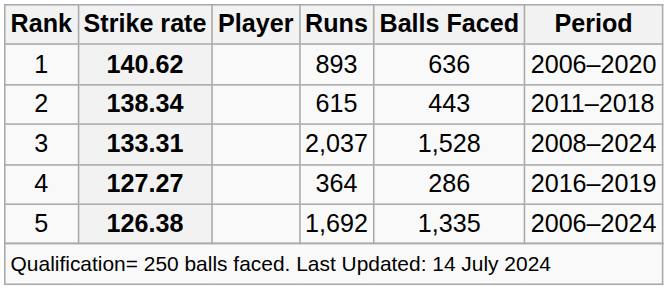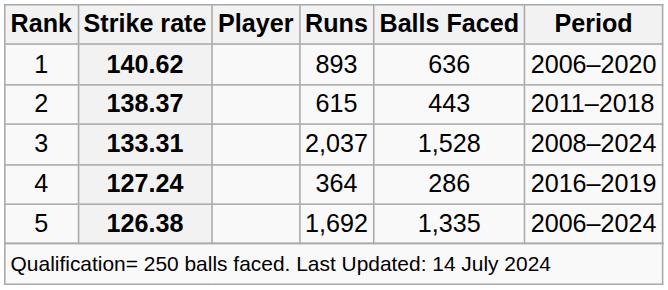 <table class="wikitable sortable">
 <tr>
 <th scope=col>Rank</th>
 <th scope=col>Strike rate</th>
 <th scope=col>Player</th>
 <th scope=col>Runs</th>
 <th scope=col>Balls Faced</th>
 <th scope=col>Period</th>
 </tr>
 <tr>
 <td align=center>1</td>
 <th scope=row style=text-align:center;>140.62</th>
 <td></td>
 <td align=center>893</td>
 <td align=center>636</td>
 <td>2006–2020</td>
 </tr>
 <tr>
 <td align=center>2</td>
-<th scope=row style=text-align:center;>138.34</th>
+<th scope=row style=text-align:center;>138.37</th>
 <td></td>
 <td align=center>615</td>
 <td align=center>443</td>
 <td>2011–2018</td>
 </tr>
 <tr>
 <td align=center>3</td>
 <th scope=row style=text-align:center;>133.31</th>
 <td></td>
 <td align=center>2,037</td>
 <td align=center>1,528</td>
 <td>2008–2024</td>
 </tr>
 <tr>
 <td align=center>4</td>
-<th scope=row style=text-align:center;>127.27</th>
+<th scope=row style=text-align:center;>127.24</th>
 <td></td>
 <td align=center>364</td>
 <td align=center>286</td>
 <td>2016–2019</td>
 </tr>
 <tr>
 <td align=center>5</td>
 <th scope=row style=text-align:center;>126.38</th>
 <td></td>
 <td align=center>1,692</td>
 <td align=center>1,335</td>
 <td>2006–2024</td>
 </tr>
 <tr>
 </tr>
 <tr class=sortbottom>
 <td colspan=6><small>Qualification= 250 balls faced. Last Updated: 14 July 2024</small></td>
 </tr>
 </table>
